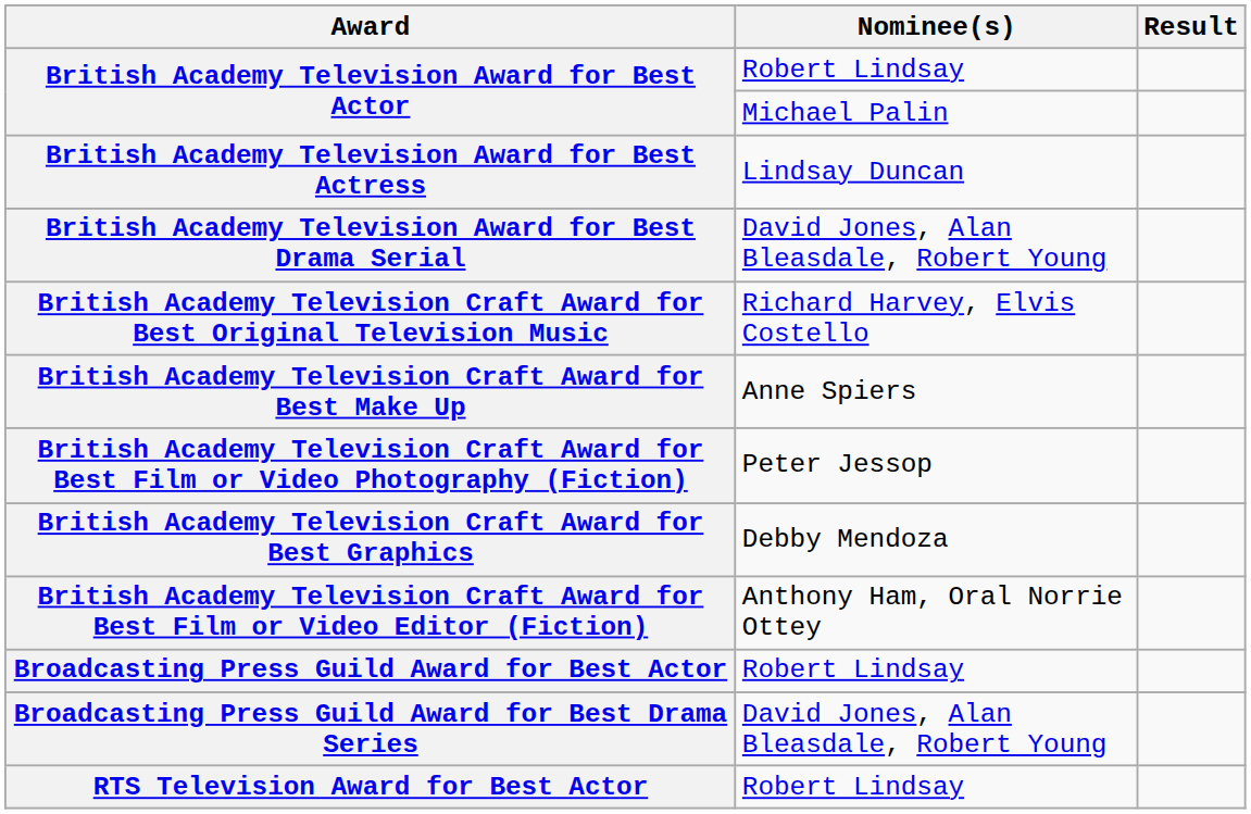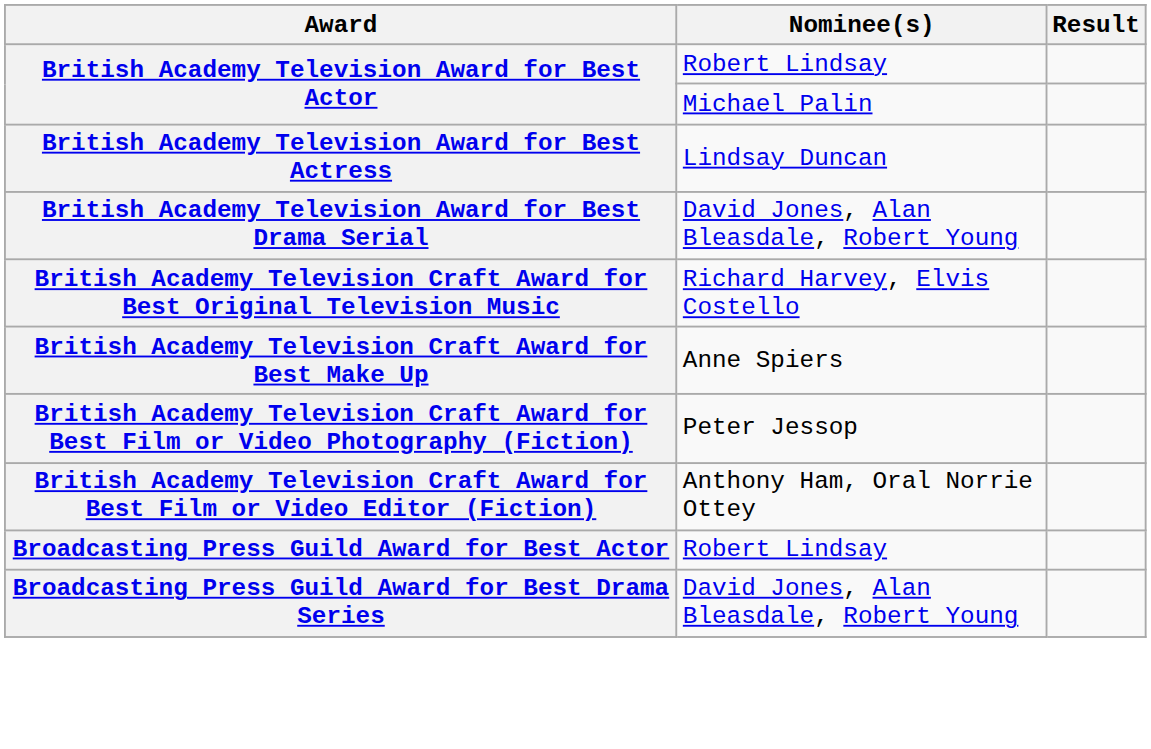 <table class="wikitable plainrowheaders sortable">
 <tr>
 <th scope="col">Award</th>
 <th scope="col">Nominee(s)</th>
 <th scope="col">Result</th>
 </tr>
 <tr>
 <th scope="row" rowspan="2"><a href='#'>British Academy Television Award for Best Actor</a></th>
 <td><a href='#'>Robert Lindsay</a></td>
 <td></td>
 </tr>
 <tr>
 <td><a href='#'>Michael Palin</a></td>
 <td></td>
 </tr>
 <tr>
 <th scope="row"><a href='#'>British Academy Television Award for Best Actress</a></th>
 <td><a href='#'>Lindsay Duncan</a></td>
 <td></td>
 </tr>
 <tr>
 <th scope="row"><a href='#'>British Academy Television Award for Best Drama Serial</a></th>
 <td><a href='#'>David Jones</a>, <a href='#'>Alan Bleasdale</a>, <a href='#'>Robert Young</a></td>
 <td></td>
 </tr>
 <tr>
 <th scope="row"><a href='#'>British Academy Television Craft Award for Best Original Television Music</a></th>
 <td><a href='#'>Richard Harvey</a>, <a href='#'>Elvis Costello</a></td>
 <td></td>
 </tr>
 <tr>
 <th scope="row"><a href='#'>British Academy Television Craft Award for Best Make Up</a></th>
 <td>Anne Spiers</td>
 <td></td>
 </tr>
 <tr>
 <th scope="row"><a href='#'>British Academy Television Craft Award for Best Film or Video Photography (Fiction)</a></th>
 <td>Peter Jessop</td>
 <td></td>
 </tr>
 <tr>
-<th scope="row"><a href='#'>British Academy Television Craft Award for Best Graphics</a></th>
-<td>Debby Mendoza</td>
-<td></td>
-</tr>
-<tr>
 <th scope="row"><a href='#'>British Academy Television Craft Award for Best Film or Video Editor (Fiction)</a></th>
 <td>Anthony Ham, Oral Norrie Ottey</td>
 <td></td>
 </tr>
 <tr>
 <th scope="row"><a href='#'>Broadcasting Press Guild Award for Best Actor</a></th>
 <td><a href='#'>Robert Lindsay</a></td>
 <td></td>
 </tr>
 <tr>
 <th scope="row"><a href='#'>Broadcasting Press Guild Award for Best Drama Series</a></th>
 <td><a href='#'>David Jones</a>, <a href='#'>Alan Bleasdale</a>, <a href='#'>Robert Young</a></td>
 <td></td>
 </tr>
-<tr>
-<th scope="row"><a href='#'>RTS Television Award for Best Actor</a></th>
-<td><a href='#'>Robert Lindsay</a></td>
-<td></td>
-</tr>
 </table>
